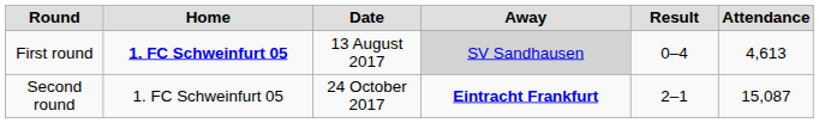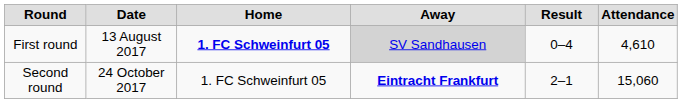 <table class="wikitable">
 <tr style="text-align:center; background:#dfdfdf;">
 <td style="width:90px;"><strong>Round</strong></td>
+<td style="width:100px;"><strong>Date</strong></td>
 <td style="width:200px;"><strong>Home</strong></td>
-<td style="width:100px;"><strong>Date</strong></td>
 <td style="width:200px;"><strong>Away</strong></td>
 <td style="width:80px;"><strong>Result</strong></td>
 <td style="width:80px;"><strong>Attendance</strong></td>
 </tr>
 <tr style="text-align:center;">
 <td>First round</td>
+<td>13 August 2017</td>
 <td><strong><a href='#'>1. FC Schweinfurt 05</a></strong></td>
-<td>13 August 2017</td>
 <td style="background: lightgrey;"><a href='#'>SV Sandhausen</a></td>
 <td>0–4</td>
-<td>4,613</td>
+<td>4,610</td>
 </tr>
 <tr style="text-align:center;">
 <td>Second round</td>
+<td>24 October 2017</td>
 <td>1. FC Schweinfurt 05</td>
-<td>24 October 2017</td>
 <td><strong><a href='#'>Eintracht Frankfurt</a></strong></td>
 <td>2–1</td>
-<td>15,087</td>
+<td>15,060</td>
 </tr>
 </table>
